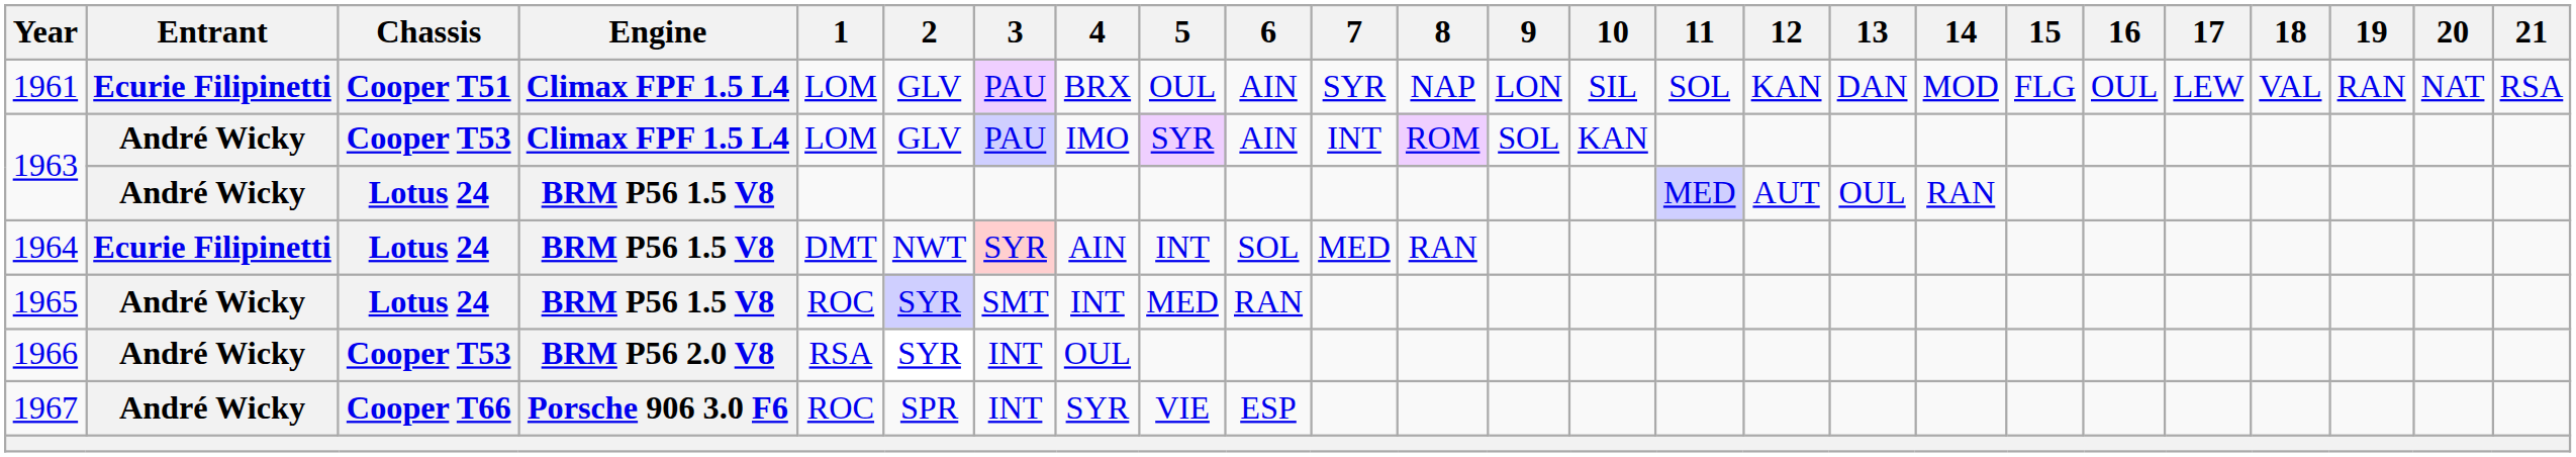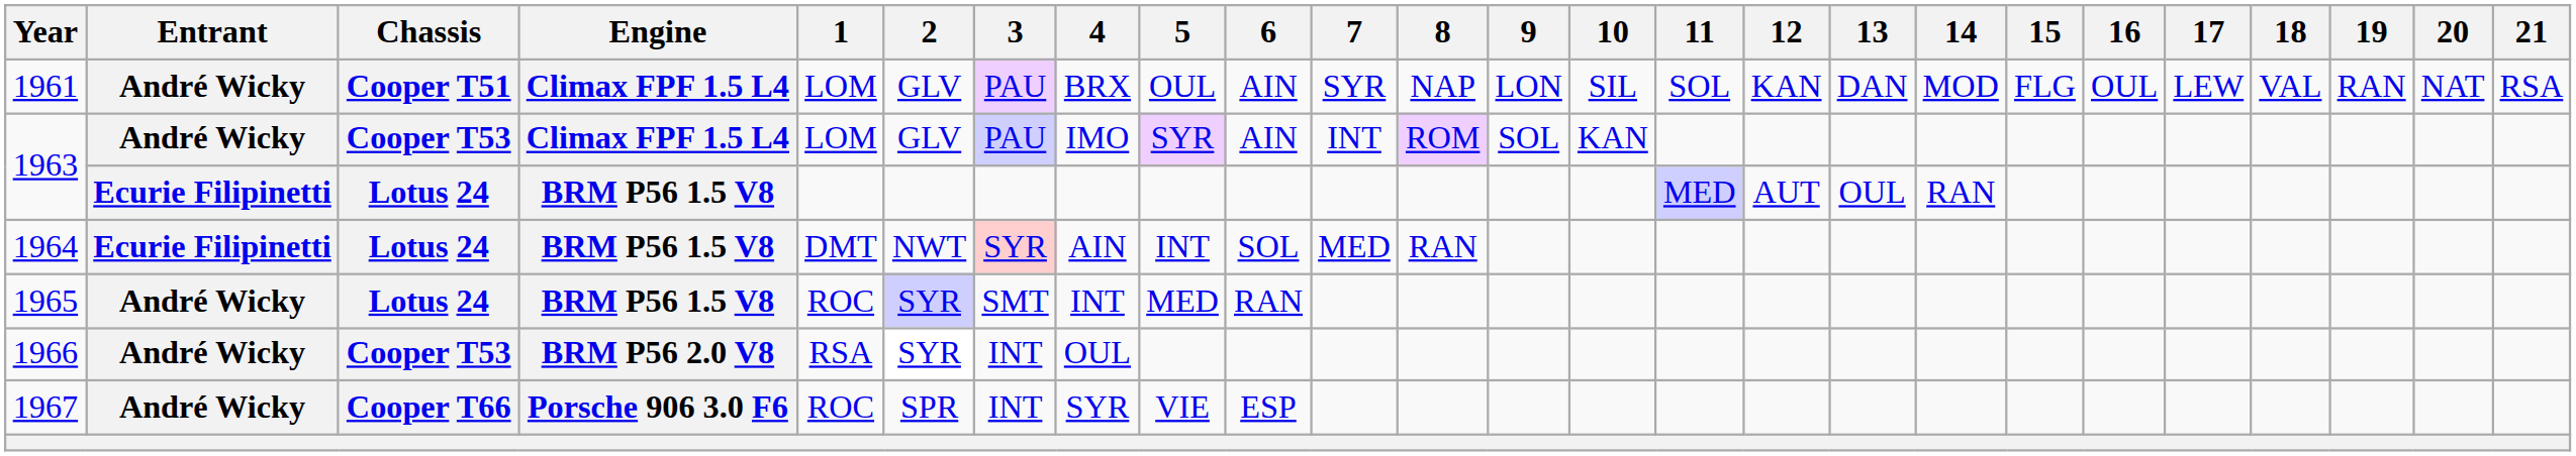 <table class="wikitable" style="text-align:center; font-size:90%">
 <tr>
 <th>Year</th>
 <th>Entrant</th>
 <th>Chassis</th>
 <th>Engine</th>
 <th>1</th>
 <th>2</th>
 <th>3</th>
 <th>4</th>
 <th>5</th>
 <th>6</th>
 <th>7</th>
 <th>8</th>
 <th>9</th>
 <th>10</th>
 <th>11</th>
 <th>12</th>
 <th>13</th>
 <th>14</th>
 <th>15</th>
 <th>16</th>
 <th>17</th>
 <th>18</th>
 <th>19</th>
 <th>20</th>
 <th>21</th>
 </tr>
 <tr>
 <td><a href='#'>1961</a></td>
-<th><a href='#'>Ecurie Filipinetti</a></th>
+<th>André Wicky</th>
 <th><a href='#'>Cooper</a> <a href='#'>T51</a></th>
 <th><a href='#'>Climax FPF 1.5 L4</a></th>
 <td><a href='#'>LOM</a></td>
 <td><a href='#'>GLV</a></td>
 <td style="background:#EFCFFF;"><a href='#'>PAU</a><br></td>
 <td><a href='#'>BRX</a></td>
 <td><a href='#'>OUL</a></td>
 <td><a href='#'>AIN</a></td>
 <td><a href='#'>SYR</a></td>
 <td><a href='#'>NAP</a><br></td>
 <td><a href='#'>LON</a></td>
 <td><a href='#'>SIL</a></td>
 <td><a href='#'>SOL</a></td>
 <td><a href='#'>KAN</a></td>
 <td><a href='#'>DAN</a></td>
 <td><a href='#'>MOD</a></td>
 <td><a href='#'>FLG</a></td>
 <td><a href='#'>OUL</a></td>
 <td><a href='#'>LEW</a></td>
 <td><a href='#'>VAL</a></td>
 <td><a href='#'>RAN</a></td>
 <td><a href='#'>NAT</a></td>
 <td><a href='#'>RSA</a></td>
 </tr>
 <tr>
 <td rowspan=2><a href='#'>1963</a></td>
 <th>André Wicky</th>
 <th><a href='#'>Cooper</a> <a href='#'>T53</a></th>
 <th><a href='#'>Climax FPF 1.5 L4</a></th>
 <td><a href='#'>LOM</a></td>
 <td><a href='#'>GLV</a></td>
 <td style="background:#CFCFFF;"><a href='#'>PAU</a><br></td>
 <td><a href='#'>IMO</a></td>
 <td style="background:#EFCFFF;"><a href='#'>SYR</a><br></td>
 <td><a href='#'>AIN</a></td>
 <td><a href='#'>INT</a></td>
 <td style="background:#EFCFFF;"><a href='#'>ROM</a><br></td>
 <td><a href='#'>SOL</a></td>
 <td><a href='#'>KAN</a></td>
 <td></td>
 <td></td>
 <td></td>
 <td></td>
 <td></td>
 <td></td>
 <td></td>
 <td></td>
 <td></td>
 <td></td>
 <td></td>
 </tr>
 <tr>
-<th>André Wicky</th>
+<th><a href='#'>Ecurie Filipinetti</a></th>
 <th><a href='#'>Lotus</a> <a href='#'>24</a></th>
 <th><a href='#'>BRM</a> P56 1.5 <a href='#'>V8</a></th>
 <td></td>
 <td></td>
 <td></td>
 <td></td>
 <td></td>
 <td></td>
 <td></td>
 <td></td>
 <td></td>
 <td></td>
 <td style="background:#CFCFFF;"><a href='#'>MED</a><br></td>
 <td><a href='#'>AUT</a></td>
 <td><a href='#'>OUL</a></td>
 <td><a href='#'>RAN</a></td>
 <td></td>
 <td></td>
 <td></td>
 <td></td>
 <td></td>
 <td></td>
 <td></td>
 </tr>
 <tr>
 <td><a href='#'>1964</a></td>
 <th><a href='#'>Ecurie Filipinetti</a></th>
 <th><a href='#'>Lotus</a> <a href='#'>24</a></th>
 <th><a href='#'>BRM</a> P56 1.5 <a href='#'>V8</a></th>
 <td><a href='#'>DMT</a></td>
 <td><a href='#'>NWT</a><br></td>
 <td style="background:#FFCFCF;"><a href='#'>SYR</a><br></td>
 <td><a href='#'>AIN</a></td>
 <td><a href='#'>INT</a></td>
 <td><a href='#'>SOL</a></td>
 <td><a href='#'>MED</a></td>
 <td><a href='#'>RAN</a></td>
 <td></td>
 <td></td>
 <td></td>
 <td></td>
 <td></td>
 <td></td>
 <td></td>
 <td></td>
 <td></td>
 <td></td>
 <td></td>
 <td></td>
 <td></td>
 </tr>
 <tr>
 <td><a href='#'>1965</a></td>
 <th>André Wicky</th>
 <th><a href='#'>Lotus</a> <a href='#'>24</a></th>
 <th><a href='#'>BRM</a> P56 1.5 <a href='#'>V8</a></th>
 <td><a href='#'>ROC</a></td>
 <td style="background:#CFCFFF;"><a href='#'>SYR</a><br></td>
 <td><a href='#'>SMT</a></td>
 <td><a href='#'>INT</a></td>
 <td><a href='#'>MED</a></td>
 <td><a href='#'>RAN</a></td>
 <td></td>
 <td></td>
 <td></td>
 <td></td>
 <td></td>
 <td></td>
 <td></td>
 <td></td>
 <td></td>
 <td></td>
 <td></td>
 <td></td>
 <td></td>
 <td></td>
 <td></td>
 </tr>
 <tr>
 <td><a href='#'>1966</a></td>
 <th>André Wicky</th>
 <th><a href='#'>Cooper</a> <a href='#'>T53</a></th>
 <th><a href='#'>BRM</a> P56 2.0 <a href='#'>V8</a></th>
 <td><a href='#'>RSA</a></td>
 <td style="background:#FFFFFF;"><a href='#'>SYR</a><br></td>
 <td><a href='#'>INT</a></td>
 <td><a href='#'>OUL</a></td>
 <td></td>
 <td></td>
 <td></td>
 <td></td>
 <td></td>
 <td></td>
 <td></td>
 <td></td>
 <td></td>
 <td></td>
 <td></td>
 <td></td>
 <td></td>
 <td></td>
 <td></td>
 <td></td>
 <td></td>
 </tr>
 <tr>
 <td><a href='#'>1967</a></td>
 <th>André Wicky</th>
 <th><a href='#'>Cooper</a> <a href='#'>T66</a></th>
 <th><a href='#'>Porsche</a> 906 3.0 <a href='#'>F6</a></th>
 <td><a href='#'>ROC</a></td>
 <td><a href='#'>SPR</a></td>
 <td><a href='#'>INT</a></td>
 <td><a href='#'>SYR</a><br></td>
 <td><a href='#'>VIE</a></td>
 <td><a href='#'>ESP</a></td>
 <td></td>
 <td></td>
 <td></td>
 <td></td>
 <td></td>
 <td></td>
 <td></td>
 <td></td>
 <td></td>
 <td></td>
 <td></td>
 <td></td>
 <td></td>
 <td></td>
 <td></td>
 </tr>
 <tr>
 <th colspan="25"></th>
 </tr>
 </table>
